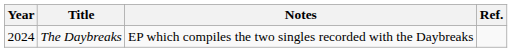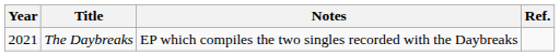 <table class="wikitable">
 <tr>
 <th>Year</th>
 <th>Title</th>
 <th>Notes</th>
 <th>Ref.</th>
 </tr>
 <tr>
-<td>2024</td>
+<td>2021</td>
 <td><em>The Daybreaks</em></td>
 <td>EP which compiles the two singles recorded with the Daybreaks</td>
 <td></td>
 </tr>
 </table>
